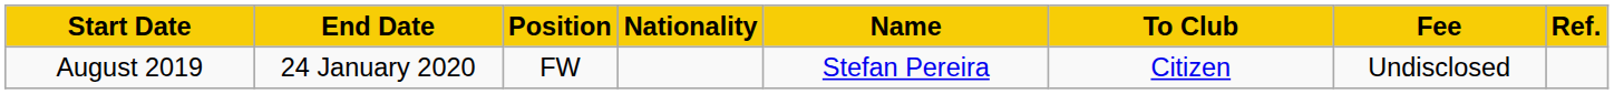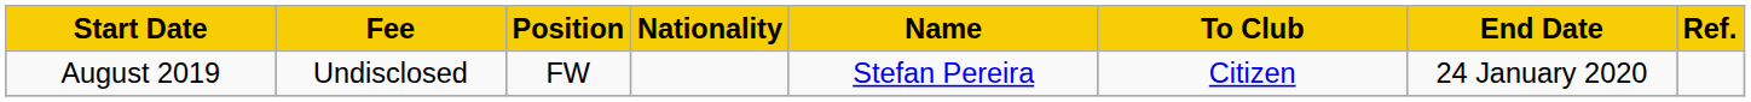 <table class="wikitable"  style="text-align:center; font-size:90%;">
 <tr>
 <th style="background:#f7cd06; color:#000000; width:130px;">Start Date</th>
-<th style="background:#f7cd06; color:#000000; width:130px;">End Date</th>
+<th style="background:#f7cd06; color:#000000; width:110px;">Fee</th>
 <th style="background:#f7cd06; color:#000000; width:50px;">Position</th>
 <th style="background:#f7cd06; color:#000000; width:50px;">Nationality</th>
 <th style="background:#f7cd06; color:#000000; width:150px;">Name</th>
 <th style="background:#f7cd06; color:#000000; width:150px;">To Club</th>
-<th style="background:#f7cd06; color:#000000; width:110px;">Fee</th>
+<th style="background:#f7cd06; color:#000000; width:130px;">End Date</th>
 <th style="background:#f7cd06; color:#000000; width:25px;">Ref.</th>
 </tr>
 <tr>
 <td>August 2019</td>
-<td>24 January 2020</td>
+<td>Undisclosed</td>
 <td>FW</td>
 <td></td>
 <td><a href='#'>Stefan Pereira</a></td>
 <td><a href='#'>Citizen</a></td>
-<td>Undisclosed</td>
+<td>24 January 2020</td>
 <td></td>
 </tr>
 </table>
